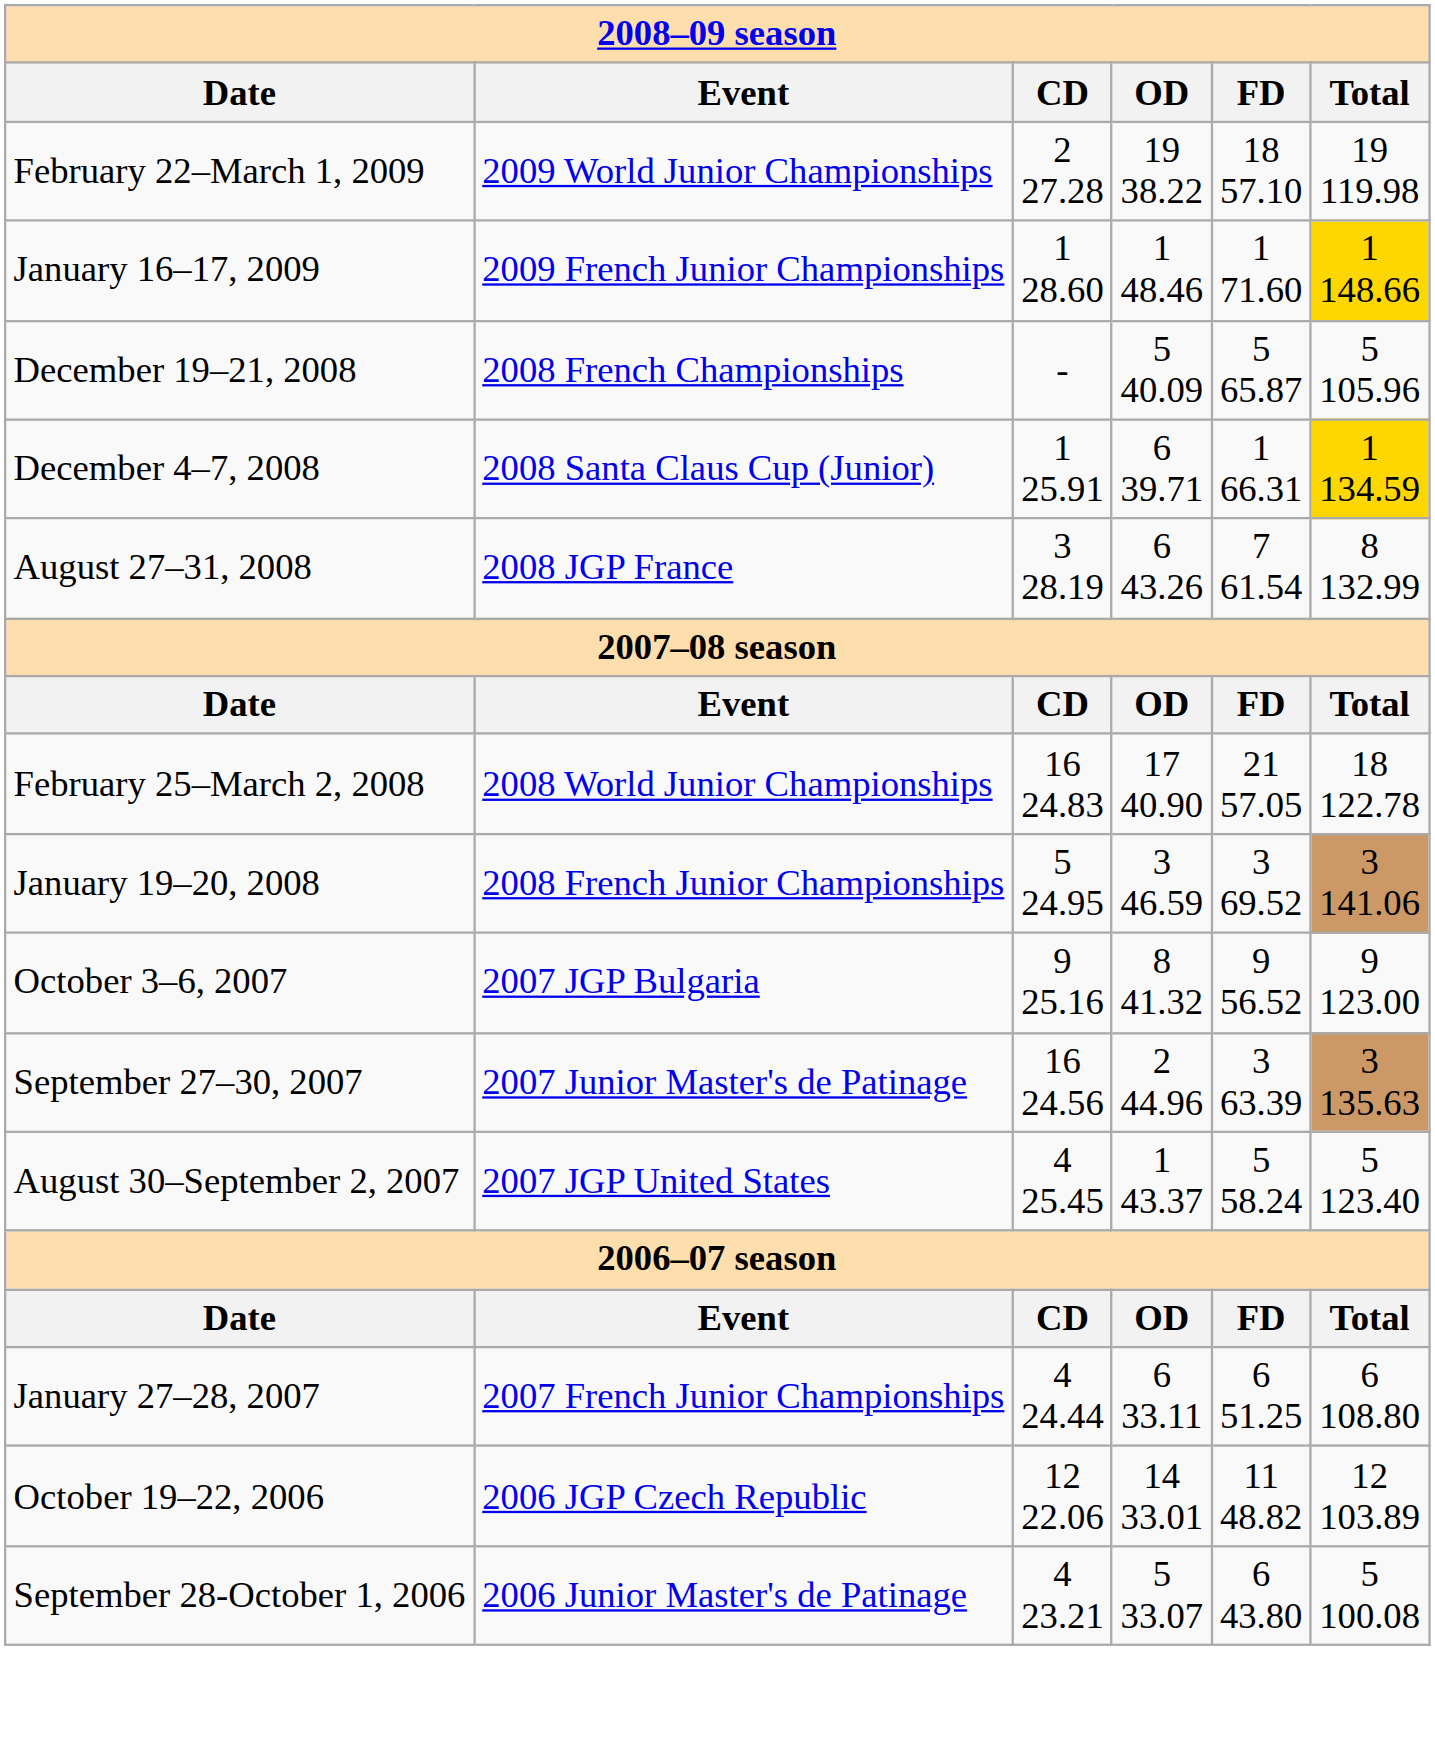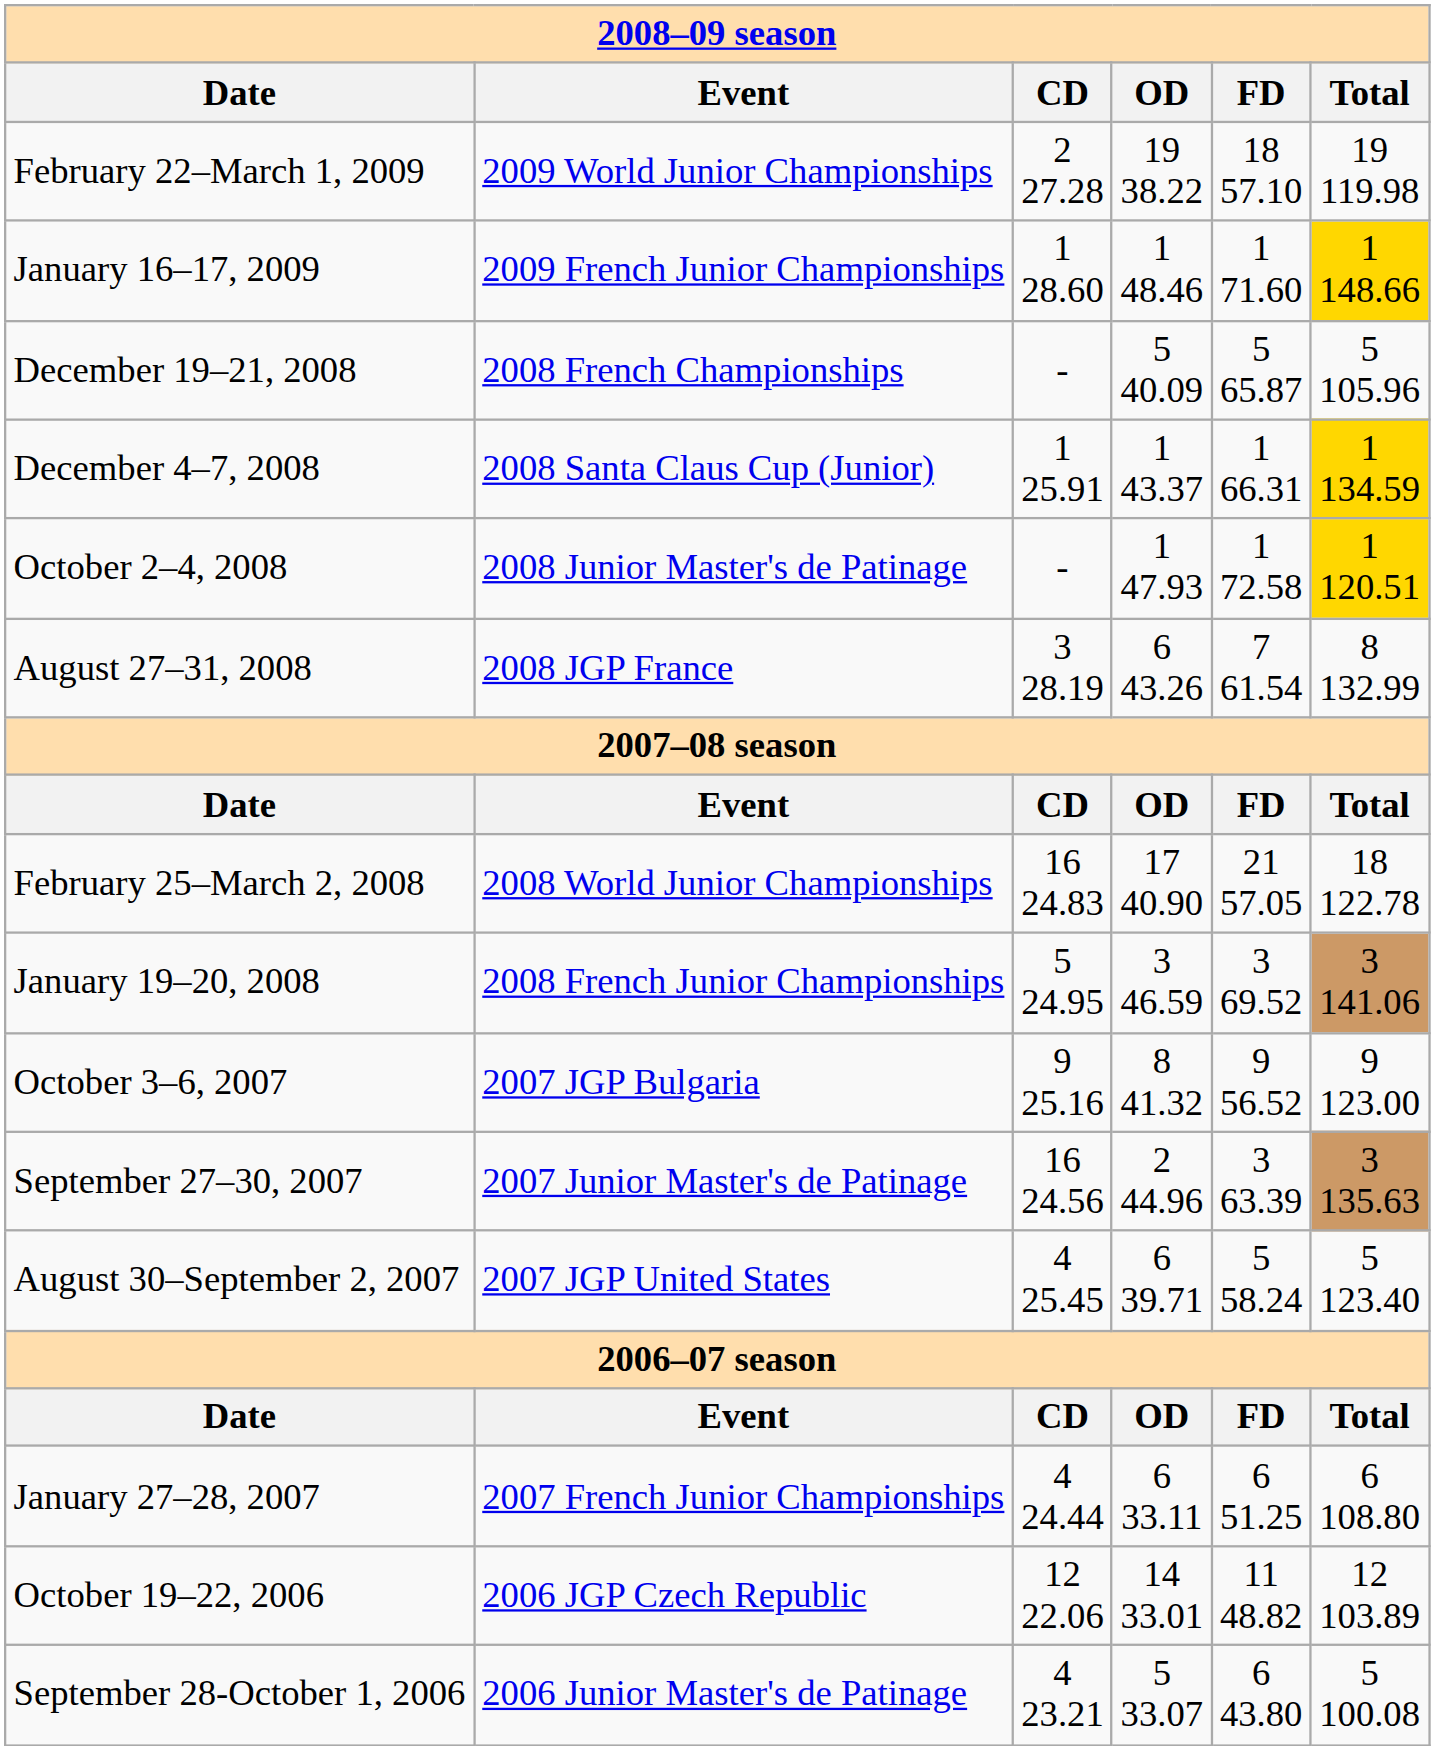 <table class="wikitable">
 <tr>
 <th colspan="6" align="center" style="background-color: #ffdead;"><a href='#'>2008–09 season</a></th>
 </tr>
 <tr>
 <th>Date</th>
 <th>Event</th>
 <th>CD</th>
 <th>OD</th>
 <th>FD</th>
 <th>Total</th>
 </tr>
 <tr>
 <td>February 22–March 1, 2009</td>
 <td><a href='#'>2009 World Junior Championships</a></td>
 <td align="center">2 <br> 27.28</td>
 <td align="center">19 <br> 38.22</td>
 <td align="center">18 <br> 57.10</td>
 <td align="center">19 <br> 119.98</td>
 </tr>
 <tr>
 <td>January 16–17, 2009</td>
 <td><a href='#'>2009 French Junior Championships</a></td>
 <td align="center">1 <br> 28.60</td>
 <td align="center">1 <br> 48.46</td>
 <td align="center">1 <br> 71.60</td>
 <td align="center" bgcolor=gold>1 <br> 148.66</td>
 </tr>
 <tr>
 <td>December 19–21, 2008</td>
 <td><a href='#'>2008 French Championships</a></td>
 <td align="center">-</td>
 <td align="center">5 <br> 40.09</td>
 <td align="center">5 <br> 65.87</td>
 <td align="center">5 <br> 105.96</td>
 </tr>
 <tr>
 <td>December 4–7, 2008</td>
 <td><a href='#'>2008 Santa Claus Cup (Junior)</a></td>
 <td align="center">1 <br> 25.91</td>
-<td align="center">6 <br> 39.71</td>
+<td align="center">1 <br> 43.37</td>
 <td align="center">1 <br> 66.31</td>
 <td align="center" bgcolor=gold>1 <br> 134.59</td>
+</tr>
+<tr>
+<td>October 2–4, 2008</td>
+<td><a href='#'>2008 Junior Master's de Patinage</a></td>
+<td align="center">-</td>
+<td align="center">1 <br> 47.93</td>
+<td align="center">1 <br> 72.58</td>
+<td align="center" bgcolor=gold>1 <br> 120.51</td>
 </tr>
 <tr>
 <td>August 27–31, 2008</td>
 <td><a href='#'>2008 JGP France</a></td>
 <td align="center">3 <br> 28.19</td>
 <td align="center">6 <br> 43.26</td>
 <td align="center">7 <br> 61.54</td>
 <td align="center">8 <br> 132.99</td>
 </tr>
 <tr>
 <th colspan="6" align="center" style="background-color: #ffdead;">2007–08 season</th>
 </tr>
 <tr>
 <th>Date</th>
 <th>Event</th>
 <th>CD</th>
 <th>OD</th>
 <th>FD</th>
 <th>Total</th>
 </tr>
 <tr>
 <td>February 25–March 2, 2008</td>
 <td><a href='#'>2008 World Junior Championships</a></td>
 <td align="center">16 <br> 24.83</td>
 <td align="center">17 <br> 40.90</td>
 <td align="center">21 <br> 57.05</td>
 <td align="center">18 <br> 122.78</td>
 </tr>
 <tr>
 <td>January 19–20, 2008</td>
 <td><a href='#'>2008 French Junior Championships</a></td>
 <td align="center">5 <br> 24.95</td>
 <td align="center">3 <br> 46.59</td>
 <td align="center">3 <br> 69.52</td>
 <td align="center" bgcolor=cc9966>3 <br> 141.06</td>
 </tr>
 <tr>
 <td>October 3–6, 2007</td>
 <td><a href='#'>2007 JGP Bulgaria</a></td>
 <td align="center">9 <br> 25.16</td>
 <td align="center">8 <br> 41.32</td>
 <td align="center">9 <br> 56.52</td>
 <td align="center">9 <br> 123.00</td>
 </tr>
 <tr>
 <td>September 27–30, 2007</td>
 <td><a href='#'>2007 Junior Master's de Patinage</a></td>
 <td align="center">16 <br> 24.56</td>
 <td align="center">2 <br> 44.96</td>
 <td align="center">3 <br> 63.39</td>
 <td align="center" bgcolor=cc9966>3 <br> 135.63</td>
 </tr>
 <tr>
 <td>August 30–September 2, 2007</td>
 <td><a href='#'>2007 JGP United States</a></td>
 <td align="center">4 <br> 25.45</td>
-<td align="center">1 <br> 43.37</td>
+<td align="center">6 <br> 39.71</td>
 <td align="center">5 <br> 58.24</td>
 <td align="center">5 <br> 123.40</td>
 </tr>
 <tr>
 <th colspan="6" align="center" style="background-color: #ffdead;">2006–07 season</th>
 </tr>
 <tr>
 <th>Date</th>
 <th>Event</th>
 <th>CD</th>
 <th>OD</th>
 <th>FD</th>
 <th>Total</th>
 </tr>
 <tr>
 <td>January 27–28, 2007</td>
 <td><a href='#'>2007 French Junior Championships</a></td>
 <td align="center">4 <br> 24.44</td>
 <td align="center">6 <br> 33.11</td>
 <td align="center">6 <br> 51.25</td>
 <td align="center">6 <br> 108.80</td>
 </tr>
 <tr>
 <td>October 19–22, 2006</td>
 <td><a href='#'>2006 JGP Czech Republic</a></td>
 <td align="center">12 <br> 22.06</td>
 <td align="center">14 <br> 33.01</td>
 <td align="center">11 <br> 48.82</td>
 <td align="center">12 <br> 103.89</td>
 </tr>
 <tr>
 <td>September 28-October 1, 2006</td>
 <td><a href='#'>2006 Junior Master's de Patinage</a></td>
 <td align="center">4 <br> 23.21</td>
 <td align="center">5 <br> 33.07</td>
 <td align="center">6 <br> 43.80</td>
 <td align="center">5 <br> 100.08</td>
 </tr>
 </table>
